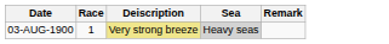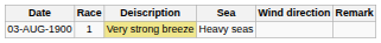 <table class="wikitable" style="text-align:right; font-size:90%">
 <tr>
 <th>Date</th>
 <th>Race</th>
 <th>Deiscription</th>
 <th>Sea</th>
+<th>Wind direction</th>
 <th>Remark</th>
 </tr>
 <tr>
 <td>03-AUG-1900</td>
 <td align=center>1</td>
 <td align=left style="background: khaki;">Very strong breeze</td>
-<td align=left style="background: lightgrey;">Heavy seas</td>
+<td align=left>Heavy seas</td>
+<td align=center></td>
 <td></td>
 </tr>
 </table>
